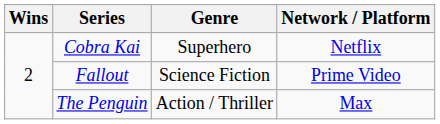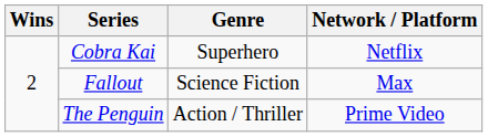 <table class="wikitable right" style="text-align:center">
 <tr>
 <th scope="col" style="text-align:center;">Wins</th>
 <th scope="col" style="text-align:center;">Series</th>
 <th scope="col" style="text-align:center;">Genre</th>
 <th scope="col" style="text-align:center;">Network / Platform</th>
 </tr>
 <tr>
 <td rowspan="3" scope=row style="text-align:center">2</td>
 <td><em><a href='#'>Cobra Kai</a></em></td>
 <td>Superhero</td>
 <td><a href='#'>Netflix</a></td>
 </tr>
 <tr>
 <td><em><a href='#'>Fallout</a></em></td>
 <td>Science Fiction</td>
-<td><a href='#'>Prime Video</a></td>
+<td><a href='#'>Max</a></td>
 </tr>
 <tr>
 <td><em><a href='#'>The Penguin</a></em></td>
 <td>Action / Thriller</td>
-<td><a href='#'>Max</a></td>
+<td><a href='#'>Prime Video</a></td>
 </tr>
 </table>
